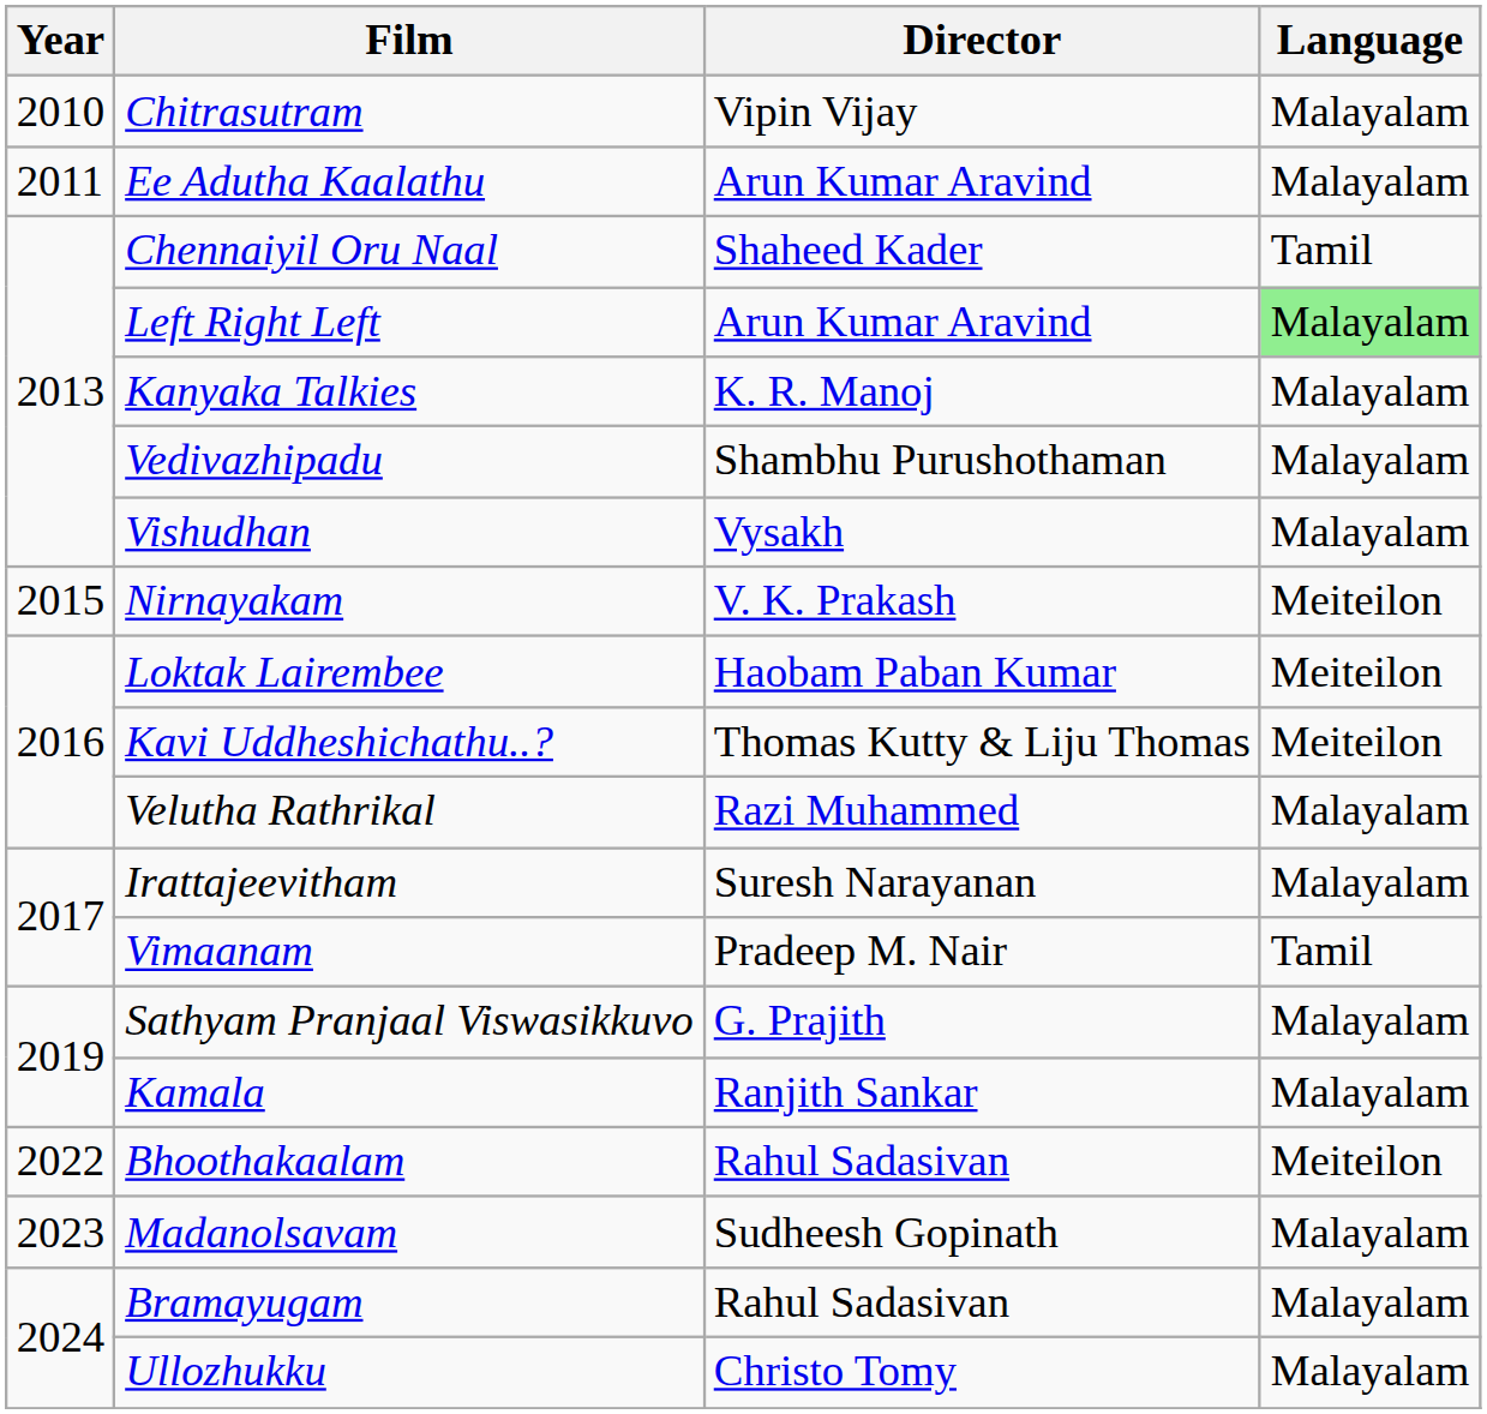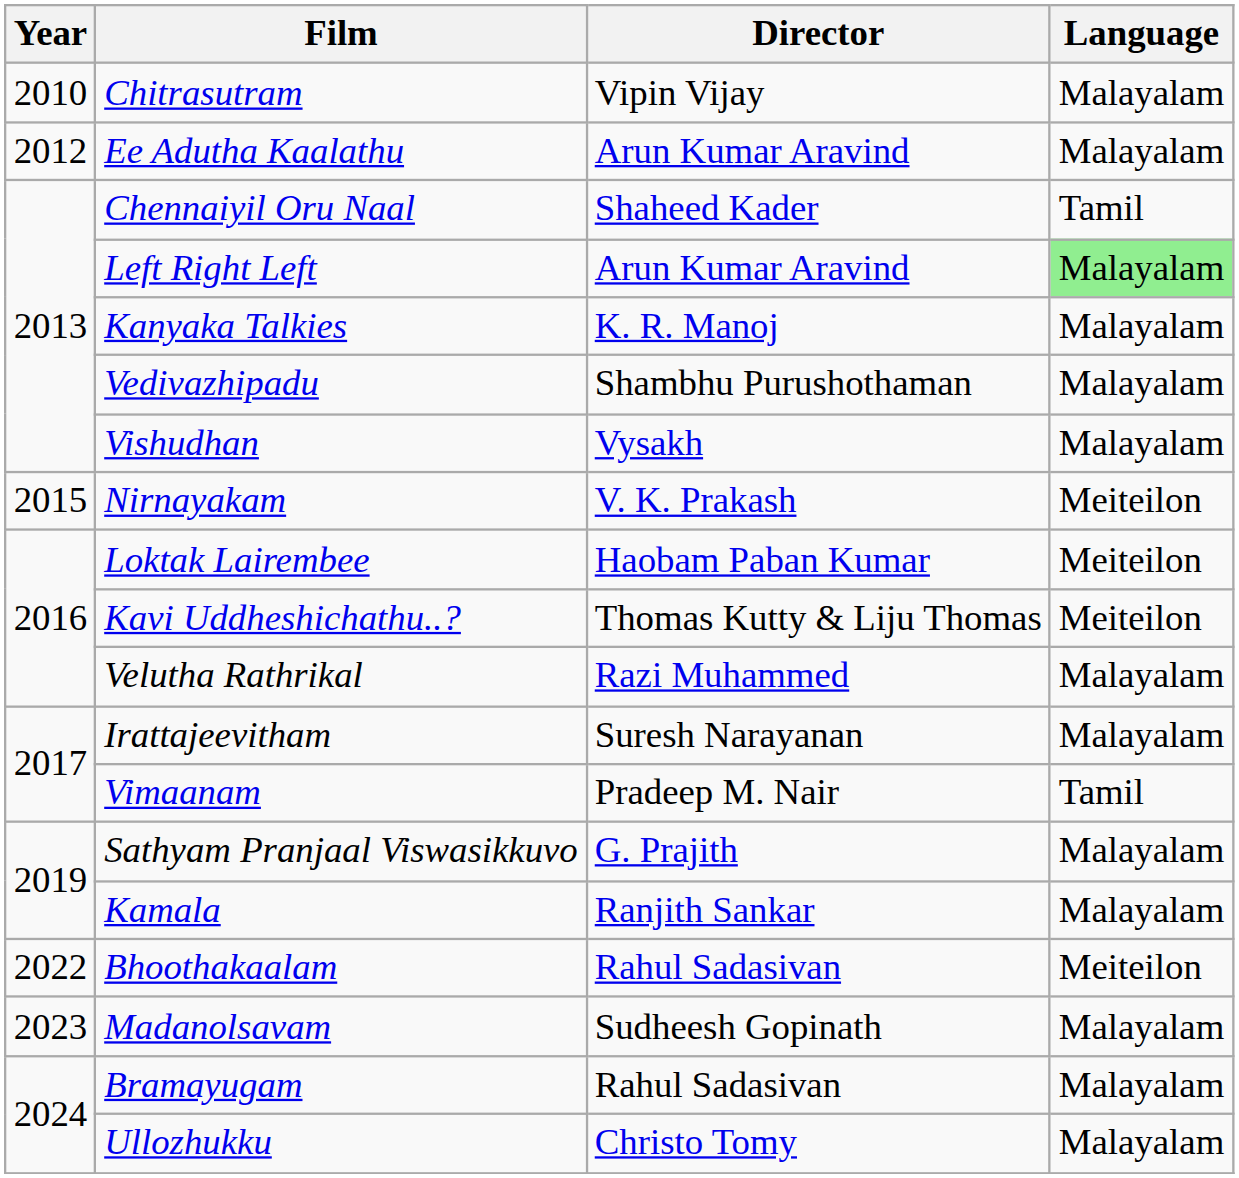 <table class="wikitable sortable">
 <tr>
 <th>Year</th>
 <th>Film</th>
 <th>Director</th>
 <th>Language</th>
 </tr>
 <tr>
 <td>2010</td>
 <td><em><a href='#'>Chitrasutram</a></em></td>
 <td>Vipin Vijay</td>
 <td>Malayalam</td>
 </tr>
 <tr>
-<td>2011</td>
+<td>2012</td>
 <td><em><a href='#'>Ee Adutha Kaalathu</a></em></td>
 <td><a href='#'>Arun Kumar Aravind</a></td>
 <td>Malayalam</td>
 </tr>
 <tr>
 <td rowspan="5">2013</td>
 <td><em><a href='#'>Chennaiyil Oru Naal</a></em></td>
 <td><a href='#'>Shaheed Kader</a></td>
 <td>Tamil</td>
 </tr>
 <tr>
 <td><em><a href='#'>Left Right Left</a></em></td>
 <td><a href='#'>Arun Kumar Aravind</a></td>
 <td style="background: lightgreen;">Malayalam</td>
 </tr>
 <tr>
 <td><em><a href='#'>Kanyaka Talkies</a></em></td>
 <td><a href='#'>K. R. Manoj</a></td>
 <td>Malayalam</td>
 </tr>
 <tr>
 <td><em><a href='#'>Vedivazhipadu</a></em></td>
 <td>Shambhu Purushothaman</td>
 <td>Malayalam</td>
 </tr>
 <tr>
 <td><em><a href='#'>Vishudhan</a></em></td>
 <td><a href='#'>Vysakh</a></td>
 <td>Malayalam</td>
 </tr>
 <tr>
 <td>2015</td>
 <td><em><a href='#'>Nirnayakam</a></em></td>
 <td><a href='#'>V. K. Prakash</a></td>
 <td>Meiteilon</td>
 </tr>
 <tr>
 <td rowspan="3">2016</td>
 <td><em><a href='#'>Loktak Lairembee</a></em></td>
 <td><a href='#'>Haobam Paban Kumar</a></td>
 <td>Meiteilon</td>
 </tr>
 <tr>
 <td><em><a href='#'>Kavi Uddheshichathu..?</a></em></td>
 <td>Thomas Kutty & Liju Thomas</td>
 <td>Meiteilon</td>
 </tr>
 <tr>
 <td><em>Velutha Rathrikal</em></td>
 <td><a href='#'>Razi Muhammed</a></td>
 <td>Malayalam</td>
 </tr>
 <tr>
 <td rowspan="2">2017</td>
 <td><em>Irattajeevitham</em></td>
 <td>Suresh Narayanan</td>
 <td>Malayalam</td>
 </tr>
 <tr>
 <td><em><a href='#'>Vimaanam</a></em></td>
 <td>Pradeep M. Nair</td>
 <td>Tamil</td>
 </tr>
 <tr>
 <td rowspan="2">2019</td>
 <td><em>Sathyam Pranjaal Viswasikkuvo</em></td>
 <td><a href='#'>G. Prajith</a></td>
 <td>Malayalam</td>
 </tr>
 <tr>
 <td><em> <a href='#'>Kamala</a></em></td>
 <td><a href='#'>Ranjith Sankar</a></td>
 <td>Malayalam</td>
 </tr>
 <tr>
 <td>2022</td>
 <td><em> <a href='#'>Bhoothakaalam</a></em></td>
 <td><a href='#'>Rahul Sadasivan</a></td>
 <td>Meiteilon</td>
 </tr>
 <tr>
 <td>2023</td>
 <td><em> <a href='#'>Madanolsavam</a></em></td>
 <td>Sudheesh Gopinath</td>
 <td>Malayalam</td>
 </tr>
 <tr>
 <td rowspan="2">2024</td>
 <td><em><a href='#'>Bramayugam</a></em></td>
 <td>Rahul Sadasivan</td>
 <td>Malayalam</td>
 </tr>
 <tr>
 <td><em><a href='#'>Ullozhukku</a></em></td>
 <td><a href='#'>Christo Tomy</a></td>
 <td>Malayalam</td>
 </tr>
 <tr>
 </tr>
 </table>
